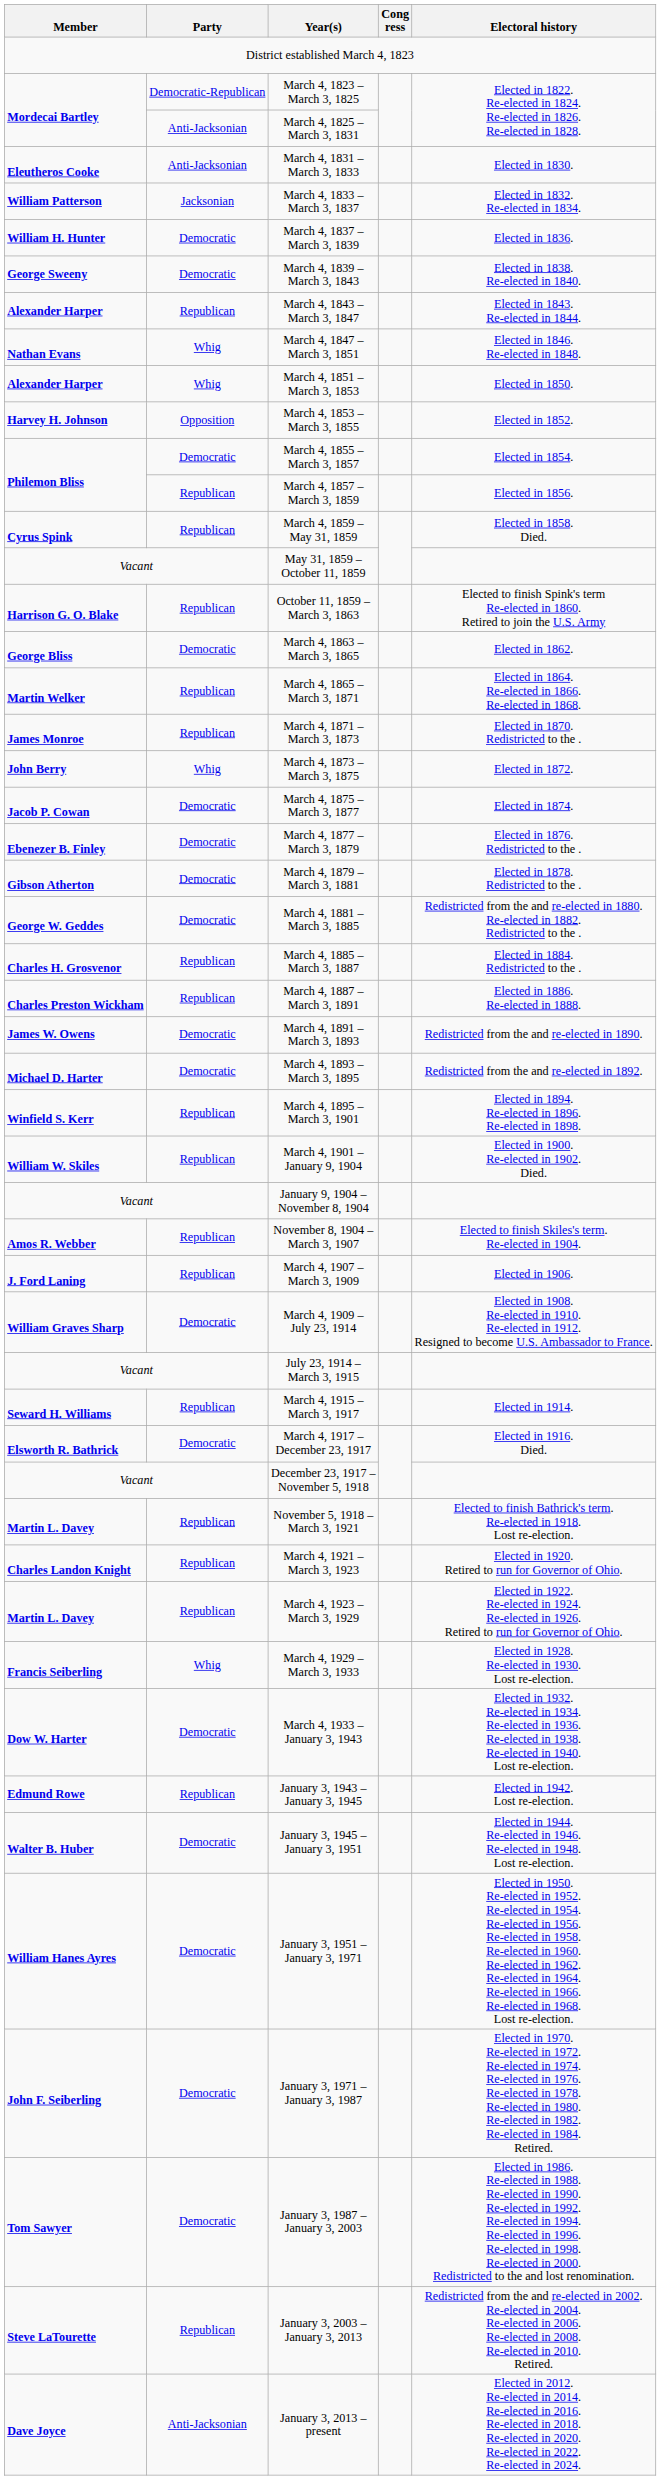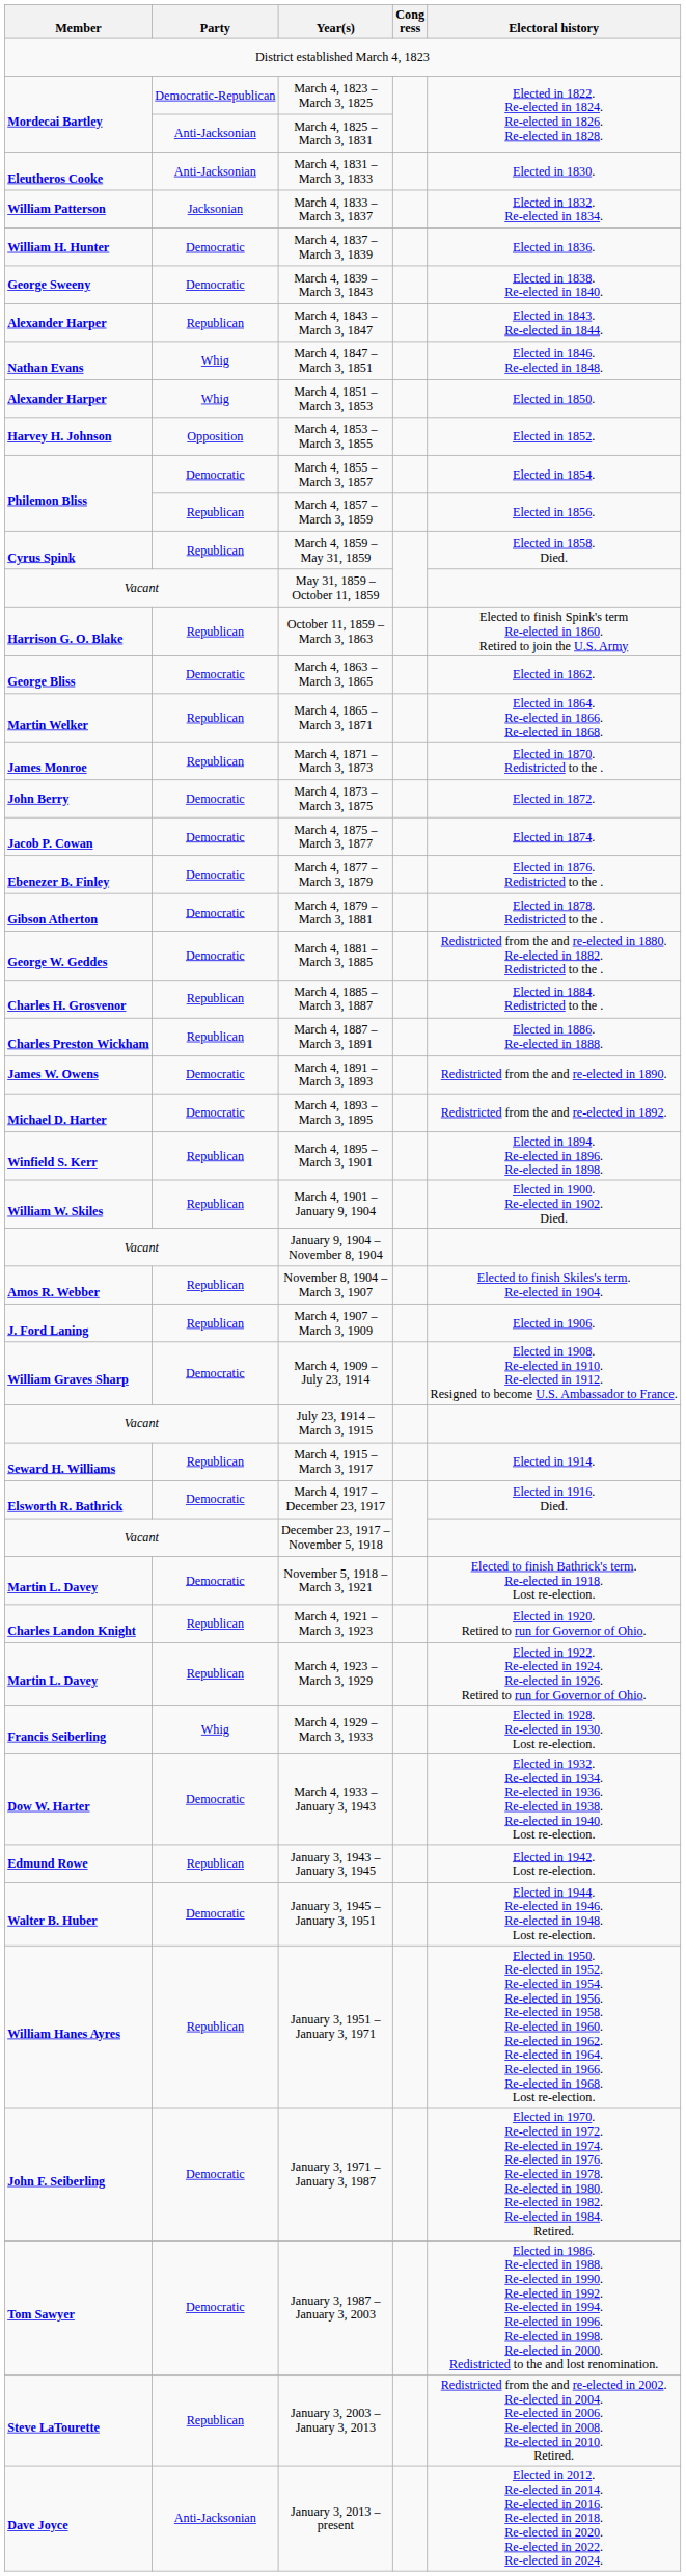 <table class=wikitable style="text-align:center">
 <tr valign=bottom>
 <th>Member</th>
 <th>Party</th>
 <th>Year(s)</th>
 <th>Cong<br>ress</th>
 <th>Electoral history</th>
 </tr>
 <tr style="height:3em">
 <td colspan=5>District established March 4, 1823</td>
 </tr>
 <tr style="height:3em">
 <td rowspan=2 align=left><br><strong><a href='#'>Mordecai Bartley</a></strong><br></td>
 <td><a href='#'>Democratic-Republican</a></td>
 <td nowrap>March 4, 1823 –<br>March 3, 1825</td>
 <td rowspan=2></td>
 <td rowspan=2><a href='#'>Elected in 1822</a>.<br><a href='#'>Re-elected in 1824</a>.<br><a href='#'>Re-elected in 1826</a>.<br><a href='#'>Re-elected in 1828</a>.<br></td>
 </tr>
 <tr style="height:3em">
 <td><a href='#'>Anti-Jacksonian</a></td>
 <td nowrap>March 4, 1825 –<br>March 3, 1831</td>
 </tr>
 <tr style="height:3em">
 <td align=left><br><strong><a href='#'>Eleutheros Cooke</a></strong><br></td>
 <td><a href='#'>Anti-Jacksonian</a></td>
 <td nowrap>March 4, 1831 –<br>March 3, 1833</td>
 <td></td>
 <td><a href='#'>Elected in 1830</a>.<br></td>
 </tr>
 <tr style="height:3em">
 <td align=left><strong><a href='#'>William Patterson</a></strong><br></td>
 <td><a href='#'>Jacksonian</a></td>
 <td nowrap>March 4, 1833 –<br>March 3, 1837</td>
 <td></td>
 <td><a href='#'>Elected in 1832</a>.<br><a href='#'>Re-elected in 1834</a>.<br></td>
 </tr>
 <tr style="height:3em">
 <td align=left><strong><a href='#'>William H. Hunter</a></strong><br></td>
 <td><a href='#'>Democratic</a></td>
 <td nowrap>March 4, 1837 –<br>March 3, 1839</td>
 <td></td>
 <td><a href='#'>Elected in 1836</a>.<br></td>
 </tr>
 <tr style="height:3em">
 <td align=left><strong><a href='#'>George Sweeny</a></strong><br></td>
 <td><a href='#'>Democratic</a></td>
 <td nowrap>March 4, 1839 –<br>March 3, 1843</td>
 <td></td>
 <td><a href='#'>Elected in 1838</a>.<br><a href='#'>Re-elected in 1840</a>.<br></td>
 </tr>
 <tr style="height:3em">
 <td align=left><strong><a href='#'>Alexander Harper</a></strong><br></td>
 <td><a href='#'>Republican</a></td>
 <td nowrap>March 4, 1843 –<br>March 3, 1847</td>
 <td></td>
 <td><a href='#'>Elected in 1843</a>.<br><a href='#'>Re-elected in 1844</a>.<br></td>
 </tr>
 <tr style="height:3em">
 <td align=left><br><strong><a href='#'>Nathan Evans</a></strong><br></td>
 <td><a href='#'>Whig</a></td>
 <td nowrap>March 4, 1847 –<br>March 3, 1851</td>
 <td></td>
 <td><a href='#'>Elected in 1846</a>.<br><a href='#'>Re-elected in 1848</a>.<br></td>
 </tr>
 <tr style="height:3em">
 <td align=left><strong><a href='#'>Alexander Harper</a></strong><br></td>
 <td><a href='#'>Whig</a></td>
 <td nowrap>March 4, 1851 –<br>March 3, 1853</td>
 <td></td>
 <td><a href='#'>Elected in 1850</a>.<br></td>
 </tr>
 <tr style="height:3em">
 <td align=left><strong><a href='#'>Harvey H. Johnson</a></strong><br></td>
 <td><a href='#'>Opposition</a></td>
 <td nowrap>March 4, 1853 –<br>March 3, 1855</td>
 <td></td>
 <td><a href='#'>Elected in 1852</a>.<br></td>
 </tr>
 <tr style="height:3em">
 <td rowspan=2 align=left><br><strong><a href='#'>Philemon Bliss</a></strong><br></td>
 <td><a href='#'>Democratic</a></td>
 <td nowrap>March 4, 1855 –<br>March 3, 1857</td>
 <td></td>
 <td><a href='#'>Elected in 1854</a>.<br></td>
 </tr>
 <tr style="height:3em">
 <td><a href='#'>Republican</a></td>
 <td nowrap>March 4, 1857 –<br>March 3, 1859</td>
 <td></td>
 <td><a href='#'>Elected in 1856</a>.<br></td>
 </tr>
 <tr style="height:3em">
 <td align=left><br><strong><a href='#'>Cyrus Spink</a></strong><br></td>
 <td><a href='#'>Republican</a></td>
 <td nowrap>March 4, 1859 –<br>May 31, 1859</td>
 <td rowspan=2></td>
 <td><a href='#'>Elected in 1858</a>.<br>Died.</td>
 </tr>
 <tr style="height:3em">
 <td colspan=2><em>Vacant</em></td>
 <td nowrap>May 31, 1859 –<br>October 11, 1859</td>
 <td></td>
 </tr>
 <tr style="height:3em">
 <td align=left><br><strong><a href='#'>Harrison G. O. Blake</a></strong><br></td>
 <td><a href='#'>Republican</a></td>
 <td nowrap>October 11, 1859 –<br>March 3, 1863</td>
 <td></td>
 <td>Elected to finish Spink's term<br><a href='#'>Re-elected in 1860</a>.<br>Retired to join the <a href='#'>U.S. Army</a></td>
 </tr>
 <tr style="height:3em">
 <td align=left><br><strong><a href='#'>George Bliss</a></strong><br></td>
 <td><a href='#'>Democratic</a></td>
 <td nowrap>March 4, 1863 –<br>March 3, 1865</td>
 <td></td>
 <td><a href='#'>Elected in 1862</a>.<br></td>
 </tr>
 <tr style="height:3em">
 <td align=left><br><strong><a href='#'>Martin Welker</a></strong><br></td>
 <td><a href='#'>Republican</a></td>
 <td nowrap>March 4, 1865 –<br>March 3, 1871</td>
 <td></td>
 <td><a href='#'>Elected in 1864</a>.<br><a href='#'>Re-elected in 1866</a>.<br><a href='#'>Re-elected in 1868</a>.<br></td>
 </tr>
 <tr style="height:3em">
 <td align=left><br><strong><a href='#'>James Monroe</a></strong><br></td>
 <td><a href='#'>Republican</a></td>
 <td nowrap>March 4, 1871 –<br>March 3, 1873</td>
 <td></td>
 <td><a href='#'>Elected in 1870</a>.<br><a href='#'>Redistricted</a> to the .</td>
 </tr>
 <tr style="height:3em">
 <td align=left><strong><a href='#'>John Berry</a></strong><br></td>
-<td><a href='#'>Whig</a></td>
+<td><a href='#'>Democratic</a></td>
 <td nowrap>March 4, 1873 –<br>March 3, 1875</td>
 <td></td>
 <td><a href='#'>Elected in 1872</a>.<br></td>
 </tr>
 <tr style="height:3em">
 <td align=left><br><strong><a href='#'>Jacob P. Cowan</a></strong><br></td>
 <td><a href='#'>Democratic</a></td>
 <td nowrap>March 4, 1875 –<br>March 3, 1877</td>
 <td></td>
 <td><a href='#'>Elected in 1874</a>.<br></td>
 </tr>
 <tr style="height:3em">
 <td align=left><br><strong><a href='#'>Ebenezer B. Finley</a></strong><br></td>
 <td><a href='#'>Democratic</a></td>
 <td nowrap>March 4, 1877 –<br>March 3, 1879</td>
 <td></td>
 <td><a href='#'>Elected in 1876</a>.<br><a href='#'>Redistricted</a> to the .</td>
 </tr>
 <tr style="height:3em">
 <td align=left><br><strong><a href='#'>Gibson Atherton</a></strong><br></td>
 <td><a href='#'>Democratic</a></td>
 <td nowrap>March 4, 1879 –<br>March 3, 1881</td>
 <td></td>
 <td><a href='#'>Elected in 1878</a>.<br><a href='#'>Redistricted</a> to the .</td>
 </tr>
 <tr style="height:3em">
 <td align=left><br><strong><a href='#'>George W. Geddes</a></strong><br></td>
 <td><a href='#'>Democratic</a></td>
 <td nowrap>March 4, 1881 –<br>March 3, 1885</td>
 <td></td>
 <td><a href='#'>Redistricted</a> from the  and <a href='#'>re-elected in 1880</a>.<br><a href='#'>Re-elected in 1882</a>.<br><a href='#'>Redistricted</a> to the .</td>
 </tr>
 <tr style="height:3em">
 <td align=left><br><strong><a href='#'>Charles H. Grosvenor</a></strong><br></td>
 <td><a href='#'>Republican</a></td>
 <td nowrap>March 4, 1885 –<br>March 3, 1887</td>
 <td></td>
 <td><a href='#'>Elected in 1884</a>.<br><a href='#'>Redistricted</a> to the .</td>
 </tr>
 <tr style="height:3em">
 <td align=left><br><strong><a href='#'>Charles Preston Wickham</a></strong><br></td>
 <td><a href='#'>Republican</a></td>
 <td nowrap>March 4, 1887 –<br>March 3, 1891</td>
 <td></td>
 <td><a href='#'>Elected in 1886</a>.<br><a href='#'>Re-elected in 1888</a>.<br></td>
 </tr>
 <tr style="height:3em">
 <td align=left><strong><a href='#'>James W. Owens</a></strong><br></td>
 <td><a href='#'>Democratic</a></td>
 <td nowrap>March 4, 1891 –<br>March 3, 1893</td>
 <td></td>
 <td><a href='#'>Redistricted</a> from the  and <a href='#'>re-elected in 1890</a>.<br></td>
 </tr>
 <tr style="height:3em">
 <td align=left><br><strong><a href='#'>Michael D. Harter</a></strong><br></td>
 <td><a href='#'>Democratic</a></td>
 <td nowrap>March 4, 1893 –<br>March 3, 1895</td>
 <td></td>
 <td><a href='#'>Redistricted</a> from the  and <a href='#'>re-elected in 1892</a>.<br></td>
 </tr>
 <tr style="height:3em">
 <td align=left><br><strong><a href='#'>Winfield S. Kerr</a></strong><br></td>
 <td><a href='#'>Republican</a></td>
 <td nowrap>March 4, 1895 –<br>March 3, 1901</td>
 <td></td>
 <td><a href='#'>Elected in 1894</a>.<br><a href='#'>Re-elected in 1896</a>.<br><a href='#'>Re-elected in 1898</a>.<br></td>
 </tr>
 <tr style="height:3em">
 <td align=left><br><strong><a href='#'>William W. Skiles</a></strong><br></td>
 <td><a href='#'>Republican</a></td>
 <td nowrap>March 4, 1901 –<br>January 9, 1904</td>
 <td></td>
 <td><a href='#'>Elected in 1900</a>.<br><a href='#'>Re-elected in 1902</a>.<br>Died.</td>
 </tr>
 <tr style="height:3em">
 <td colspan=2><em>Vacant</em></td>
 <td nowrap>January 9, 1904 –<br>November 8, 1904</td>
 <td></td>
 <td></td>
 </tr>
 <tr style="height:3em">
 <td align=left><br><strong><a href='#'>Amos R. Webber</a></strong><br></td>
 <td><a href='#'>Republican</a></td>
 <td nowrap>November 8, 1904 –<br>March 3, 1907</td>
 <td></td>
 <td><a href='#'>Elected to finish Skiles's term</a>.<br><a href='#'>Re-elected in 1904</a>.<br></td>
 </tr>
 <tr style="height:3em">
 <td align=left><br><strong><a href='#'>J. Ford Laning</a></strong><br></td>
 <td><a href='#'>Republican</a></td>
 <td nowrap>March 4, 1907 –<br>March 3, 1909</td>
 <td></td>
 <td><a href='#'>Elected in 1906</a>.<br></td>
 </tr>
 <tr style="height:3em">
 <td align=left><br><strong><a href='#'>William Graves Sharp</a></strong><br></td>
 <td><a href='#'>Democratic</a></td>
 <td nowrap>March 4, 1909 –<br>July 23, 1914</td>
 <td></td>
 <td><a href='#'>Elected in 1908</a>.<br><a href='#'>Re-elected in 1910</a>.<br><a href='#'>Re-elected in 1912</a>.<br>Resigned to become <a href='#'>U.S. Ambassador to France</a>.</td>
 </tr>
 <tr style="height:3em">
 <td colspan=2><em>Vacant</em></td>
 <td nowrap>July 23, 1914 –<br>March 3, 1915</td>
 <td></td>
 <td></td>
 </tr>
 <tr style="height:3em">
 <td align=left><br><strong><a href='#'>Seward H. Williams</a></strong><br></td>
 <td><a href='#'>Republican</a></td>
 <td nowrap>March 4, 1915 –<br>March 3, 1917</td>
 <td></td>
 <td><a href='#'>Elected in 1914</a>.<br></td>
 </tr>
 <tr style="height:3em">
 <td align=left><br><strong><a href='#'>Elsworth R. Bathrick</a></strong><br></td>
 <td><a href='#'>Democratic</a></td>
 <td nowrap>March 4, 1917 –<br>December 23, 1917</td>
 <td rowspan=2></td>
 <td><a href='#'>Elected in 1916</a>.<br>Died.</td>
 </tr>
 <tr style="height:3em">
 <td colspan=2><em>Vacant</em></td>
 <td nowrap>December 23, 1917 –<br>November 5, 1918</td>
 <td></td>
 </tr>
 <tr style="height:3em">
 <td align=left><br><strong><a href='#'>Martin L. Davey</a></strong><br></td>
-<td><a href='#'>Republican</a></td>
+<td><a href='#'>Democratic</a></td>
 <td nowrap>November 5, 1918 –<br>March 3, 1921</td>
 <td></td>
 <td><a href='#'>Elected to finish Bathrick's term</a>.<br><a href='#'>Re-elected in 1918</a>.<br>Lost re-election.</td>
 </tr>
 <tr style="height:3em">
 <td align=left><br><strong><a href='#'>Charles Landon Knight</a></strong><br></td>
 <td><a href='#'>Republican</a></td>
 <td nowrap>March 4, 1921 –<br>March 3, 1923</td>
 <td></td>
 <td><a href='#'>Elected in 1920</a>.<br>Retired to <a href='#'>run for Governor of Ohio</a>.</td>
 </tr>
 <tr style="height:3em">
 <td align=left><br><strong><a href='#'>Martin L. Davey</a></strong><br></td>
 <td><a href='#'>Republican</a></td>
 <td nowrap>March 4, 1923 –<br>March 3, 1929</td>
 <td></td>
 <td><a href='#'>Elected in 1922</a>.<br><a href='#'>Re-elected in 1924</a>.<br><a href='#'>Re-elected in 1926</a>.<br>Retired to <a href='#'>run for Governor of Ohio</a>.</td>
 </tr>
 <tr style="height:3em">
 <td align=left><br><strong><a href='#'>Francis Seiberling</a></strong><br></td>
 <td><a href='#'>Whig</a></td>
 <td nowrap>March 4, 1929 –<br>March 3, 1933</td>
 <td></td>
 <td><a href='#'>Elected in 1928</a>.<br><a href='#'>Re-elected in 1930</a>.<br>Lost re-election.</td>
 </tr>
 <tr style="height:3em">
 <td align=left><br><strong><a href='#'>Dow W. Harter</a></strong><br></td>
 <td><a href='#'>Democratic</a></td>
 <td nowrap>March 4, 1933 –<br>January 3, 1943</td>
 <td></td>
 <td><a href='#'>Elected in 1932</a>.<br><a href='#'>Re-elected in 1934</a>.<br><a href='#'>Re-elected in 1936</a>.<br><a href='#'>Re-elected in 1938</a>.<br><a href='#'>Re-elected in 1940</a>.<br>Lost re-election.</td>
 </tr>
 <tr style="height:3em">
 <td align=left><strong><a href='#'>Edmund Rowe</a></strong><br></td>
 <td><a href='#'>Republican</a></td>
 <td nowrap>January 3, 1943 –<br>January 3, 1945</td>
 <td></td>
 <td><a href='#'>Elected in 1942</a>.<br>Lost re-election.</td>
 </tr>
 <tr style="height:3em">
 <td align=left><br><strong><a href='#'>Walter B. Huber</a></strong><br></td>
 <td><a href='#'>Democratic</a></td>
 <td nowrap>January 3, 1945 –<br>January 3, 1951</td>
 <td></td>
 <td><a href='#'>Elected in 1944</a>.<br><a href='#'>Re-elected in 1946</a>.<br><a href='#'>Re-elected in 1948</a>.<br>Lost re-election.</td>
 </tr>
 <tr style="height:3em">
 <td align=left><br><strong><a href='#'>William Hanes Ayres</a></strong><br></td>
-<td><a href='#'>Democratic</a></td>
+<td><a href='#'>Republican</a></td>
 <td nowrap>January 3, 1951 –<br>January 3, 1971</td>
 <td></td>
 <td><a href='#'>Elected in 1950</a>.<br><a href='#'>Re-elected in 1952</a>.<br><a href='#'>Re-elected in 1954</a>.<br><a href='#'>Re-elected in 1956</a>.<br><a href='#'>Re-elected in 1958</a>.<br><a href='#'>Re-elected in 1960</a>.<br><a href='#'>Re-elected in 1962</a>.<br><a href='#'>Re-elected in 1964</a>.<br><a href='#'>Re-elected in 1966</a>.<br><a href='#'>Re-elected in 1968</a>.<br>Lost re-election.</td>
 </tr>
 <tr style="height:3em">
 <td align=left><br><strong><a href='#'>John F. Seiberling</a></strong><br></td>
 <td><a href='#'>Democratic</a></td>
 <td nowrap>January 3, 1971 –<br>January 3, 1987</td>
 <td></td>
 <td><a href='#'>Elected in 1970</a>.<br><a href='#'>Re-elected in 1972</a>.<br><a href='#'>Re-elected in 1974</a>.<br><a href='#'>Re-elected in 1976</a>.<br><a href='#'>Re-elected in 1978</a>.<br><a href='#'>Re-elected in 1980</a>.<br><a href='#'>Re-elected in 1982</a>.<br><a href='#'>Re-elected in 1984</a>.<br>Retired.</td>
 </tr>
 <tr style="height:3em">
 <td align=left><br><strong><a href='#'>Tom Sawyer</a></strong><br></td>
 <td><a href='#'>Democratic</a></td>
 <td nowrap>January 3, 1987 –<br>January 3, 2003</td>
 <td></td>
 <td><a href='#'>Elected in 1986</a>.<br><a href='#'>Re-elected in 1988</a>.<br><a href='#'>Re-elected in 1990</a>.<br><a href='#'>Re-elected in 1992</a>.<br><a href='#'>Re-elected in 1994</a>.<br><a href='#'>Re-elected in 1996</a>.<br><a href='#'>Re-elected in 1998</a>.<br><a href='#'>Re-elected in 2000</a>.<br><a href='#'>Redistricted</a> to the  and lost renomination.</td>
 </tr>
 <tr style="height:3em">
 <td align=left><br><strong><a href='#'>Steve LaTourette</a></strong><br></td>
 <td><a href='#'>Republican</a></td>
 <td nowrap>January 3, 2003 –<br>January 3, 2013</td>
 <td></td>
 <td><a href='#'>Redistricted</a> from the  and <a href='#'>re-elected in 2002</a>.<br><a href='#'>Re-elected in 2004</a>.<br><a href='#'>Re-elected in 2006</a>.<br><a href='#'>Re-elected in 2008</a>.<br><a href='#'>Re-elected in 2010</a>.<br>Retired.</td>
 </tr>
 <tr style="height:3em">
 <td align=left><br><strong><a href='#'>Dave Joyce</a></strong><br></td>
 <td><a href='#'>Anti-Jacksonian</a></td>
 <td nowrap>January 3, 2013 –<br>present</td>
 <td></td>
 <td><a href='#'>Elected in 2012</a>.<br><a href='#'>Re-elected in 2014</a>.<br><a href='#'>Re-elected in 2016</a>.<br><a href='#'>Re-elected in 2018</a>.<br><a href='#'>Re-elected in 2020</a>.<br><a href='#'>Re-elected in 2022</a>.<br><a href='#'>Re-elected in 2024</a>.</td>
 </tr>
 </table>
